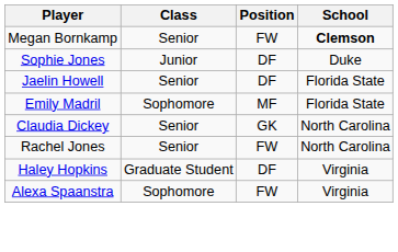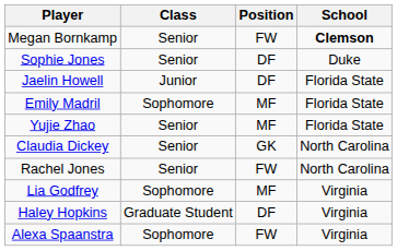 <table class="wikitable sortable" style="text-align:center">
 <tr>
 <th>Player</th>
 <th>Class</th>
 <th>Position</th>
 <th>School</th>
 </tr>
 <tr>
 <td>Megan Bornkamp</td>
 <td>Senior</td>
 <td>FW</td>
 <td><strong>Clemson</strong></td>
 </tr>
 <tr>
 <td><a href='#'>Sophie Jones</a></td>
-<td>Junior</td>
+<td>Senior</td>
 <td>DF</td>
 <td>Duke</td>
 </tr>
 <tr>
 <td><a href='#'>Jaelin Howell</a></td>
-<td>Senior</td>
+<td>Junior</td>
 <td>DF</td>
 <td>Florida State</td>
 </tr>
 <tr>
 <td><a href='#'>Emily Madril</a></td>
 <td>Sophomore</td>
+<td>MF</td>
+<td>Florida State</td>
+</tr>
+<tr>
+<td><a href='#'>Yujie Zhao</a></td>
+<td>Senior</td>
 <td>MF</td>
 <td>Florida State</td>
 </tr>
 <tr>
 <td><a href='#'>Claudia Dickey</a></td>
 <td>Senior</td>
 <td>GK</td>
 <td>North Carolina</td>
 </tr>
 <tr>
 <td>Rachel Jones</td>
 <td>Senior</td>
 <td>FW</td>
 <td>North Carolina</td>
 </tr>
 <tr>
+<td><a href='#'>Lia Godfrey</a></td>
+<td>Sophomore</td>
+<td>MF</td>
+<td>Virginia</td>
+</tr>
+<tr>
 <td><a href='#'>Haley Hopkins</a></td>
 <td>Graduate Student</td>
 <td>DF</td>
 <td>Virginia</td>
 </tr>
 <tr>
 <td><a href='#'>Alexa Spaanstra</a></td>
 <td>Sophomore</td>
 <td>FW</td>
 <td>Virginia</td>
 </tr>
 </table>
